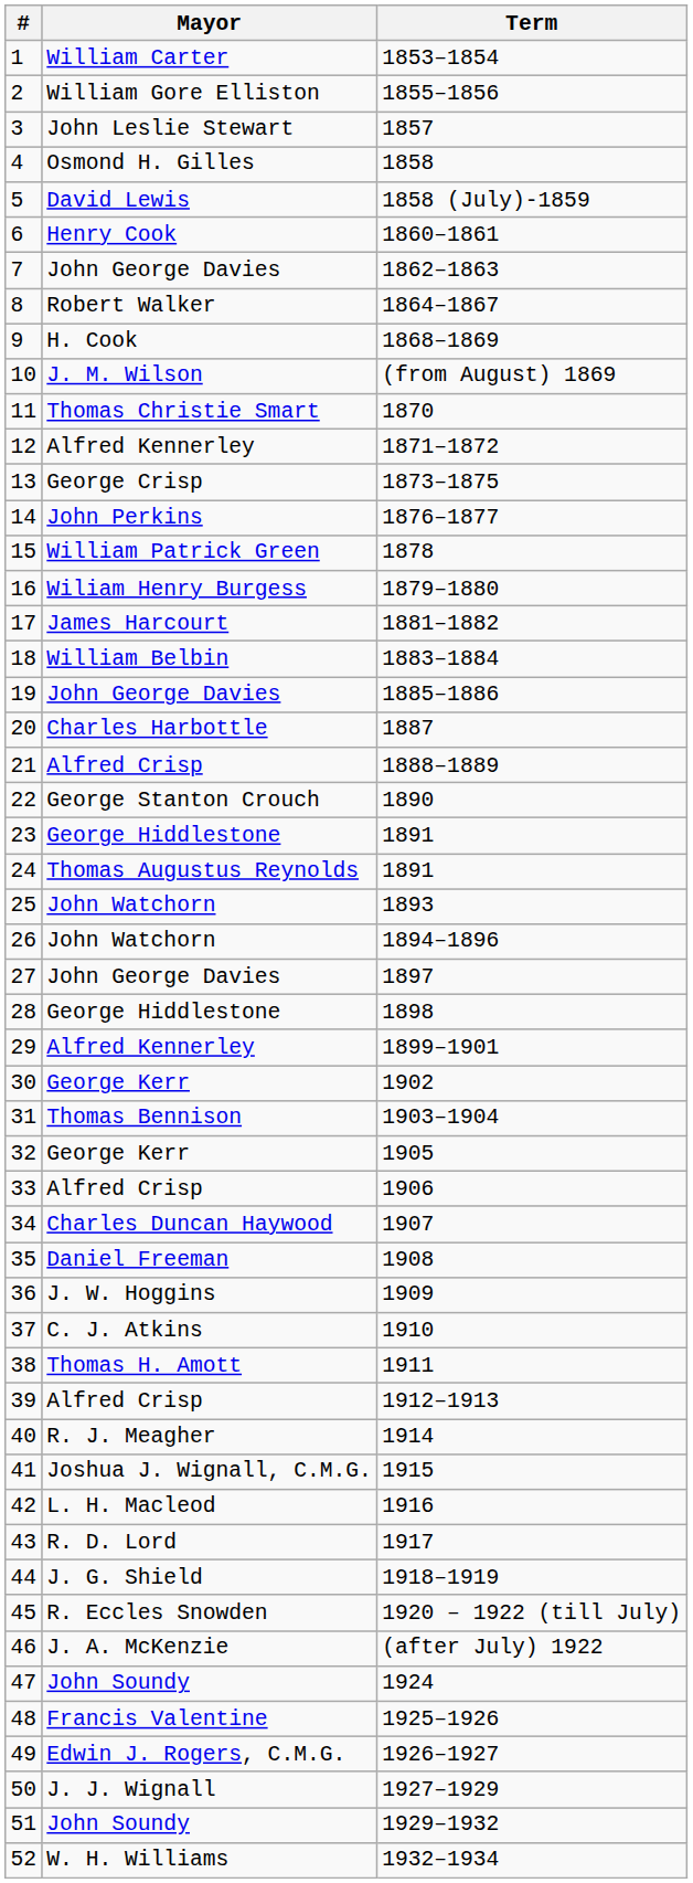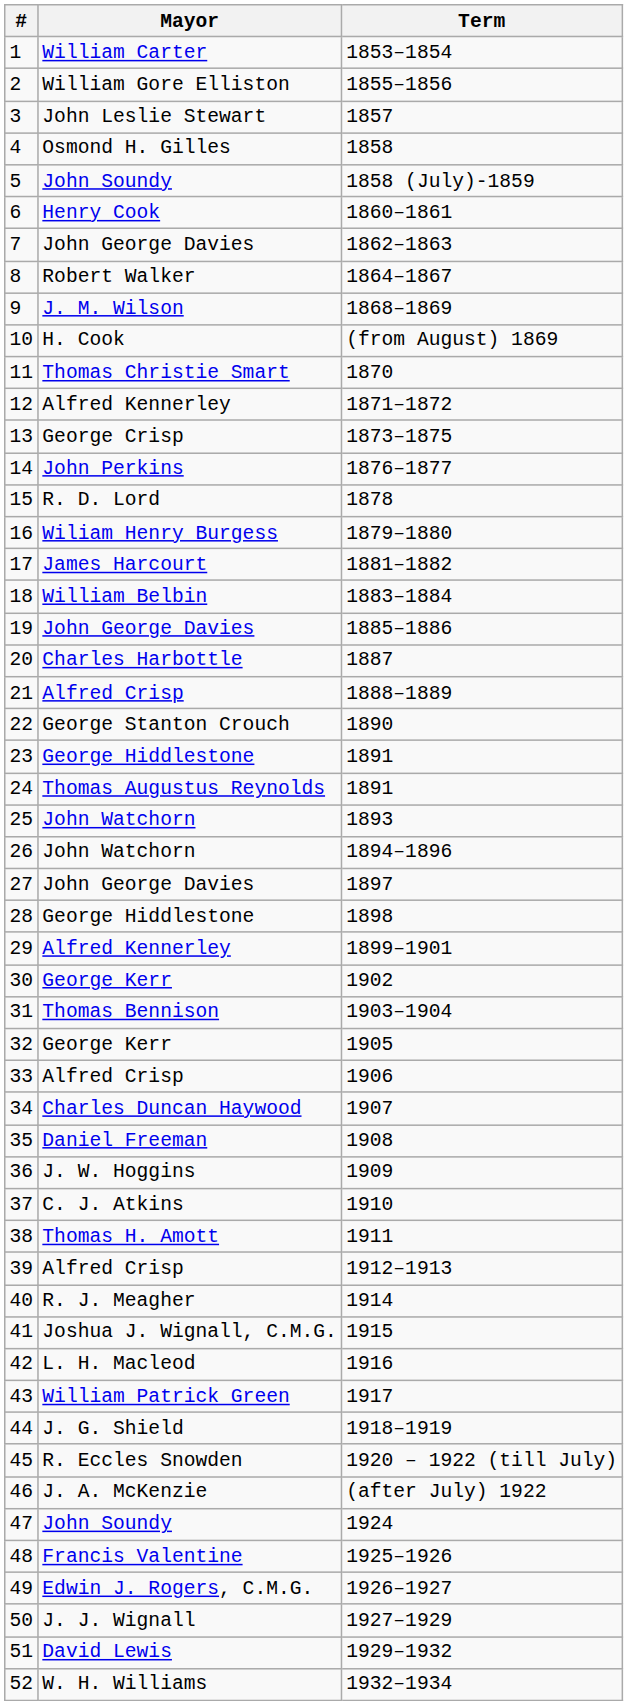 <table class="wikitable">
 <tr>
 <th>#</th>
 <th>Mayor</th>
 <th>Term</th>
 </tr>
 <tr>
 <td>1</td>
 <td><a href='#'>William Carter</a></td>
 <td>1853–1854</td>
 </tr>
 <tr>
 <td>2</td>
 <td>William Gore Elliston</td>
 <td>1855–1856</td>
 </tr>
 <tr>
 <td>3</td>
 <td>John Leslie Stewart</td>
 <td>1857</td>
 </tr>
 <tr>
 <td>4</td>
 <td>Osmond H. Gilles</td>
 <td>1858</td>
 </tr>
 <tr>
 <td>5</td>
-<td><a href='#'>David Lewis</a></td>
+<td><a href='#'>John Soundy</a></td>
 <td>1858 (July)-1859</td>
 </tr>
 <tr>
 <td>6</td>
 <td><a href='#'>Henry Cook</a></td>
 <td>1860–1861</td>
 </tr>
 <tr>
 <td>7</td>
 <td>John George Davies</td>
 <td>1862–1863</td>
 </tr>
 <tr>
 <td>8</td>
 <td>Robert Walker</td>
 <td>1864–1867</td>
 </tr>
 <tr>
 <td>9</td>
-<td>H. Cook</td>
+<td><a href='#'>J. M. Wilson</a></td>
 <td>1868–1869</td>
 </tr>
 <tr>
 <td>10</td>
-<td><a href='#'>J. M. Wilson</a></td>
+<td>H. Cook</td>
 <td>(from August) 1869</td>
 </tr>
 <tr>
 <td>11</td>
 <td><a href='#'>Thomas Christie Smart</a></td>
 <td>1870</td>
 </tr>
 <tr>
 <td>12</td>
 <td>Alfred Kennerley</td>
 <td>1871–1872</td>
 </tr>
 <tr>
 <td>13</td>
 <td>George Crisp</td>
 <td>1873–1875</td>
 </tr>
 <tr>
 <td>14</td>
 <td><a href='#'>John Perkins</a></td>
 <td>1876–1877</td>
 </tr>
 <tr>
 <td>15</td>
-<td><a href='#'>William Patrick Green</a></td>
+<td>R. D. Lord</td>
 <td>1878</td>
 </tr>
 <tr>
 <td>16</td>
 <td><a href='#'>Wiliam Henry Burgess</a></td>
 <td>1879–1880</td>
 </tr>
 <tr>
 <td>17</td>
 <td><a href='#'>James Harcourt</a></td>
 <td>1881–1882</td>
 </tr>
 <tr>
 <td>18</td>
 <td><a href='#'>William Belbin</a></td>
 <td>1883–1884</td>
 </tr>
 <tr>
 <td>19</td>
 <td><a href='#'>John George Davies</a></td>
 <td>1885–1886</td>
 </tr>
 <tr>
 <td>20</td>
 <td><a href='#'>Charles Harbottle</a></td>
 <td>1887</td>
 </tr>
 <tr>
 <td>21</td>
 <td><a href='#'>Alfred Crisp</a></td>
 <td>1888–1889</td>
 </tr>
 <tr>
 <td>22</td>
 <td>George Stanton Crouch</td>
 <td>1890</td>
 </tr>
 <tr>
 <td>23</td>
 <td><a href='#'>George Hiddlestone</a></td>
 <td>1891</td>
 </tr>
 <tr>
 <td>24</td>
 <td><a href='#'>Thomas Augustus Reynolds</a></td>
 <td>1891</td>
 </tr>
 <tr>
 <td>25</td>
 <td><a href='#'>John Watchorn</a></td>
 <td>1893</td>
 </tr>
 <tr>
 <td>26</td>
 <td>John Watchorn</td>
 <td>1894–1896</td>
 </tr>
 <tr>
 <td>27</td>
 <td>John George Davies</td>
 <td>1897</td>
 </tr>
 <tr>
 <td>28</td>
 <td>George Hiddlestone</td>
 <td>1898</td>
 </tr>
 <tr>
 <td>29</td>
 <td><a href='#'>Alfred Kennerley</a></td>
 <td>1899–1901</td>
 </tr>
 <tr>
 <td>30</td>
 <td><a href='#'>George Kerr</a></td>
 <td>1902</td>
 </tr>
 <tr>
 <td>31</td>
 <td><a href='#'>Thomas Bennison</a></td>
 <td>1903–1904</td>
 </tr>
 <tr>
 <td>32</td>
 <td>George Kerr</td>
 <td>1905</td>
 </tr>
 <tr>
 <td>33</td>
 <td>Alfred Crisp</td>
 <td>1906</td>
 </tr>
 <tr>
 <td>34</td>
 <td><a href='#'>Charles Duncan Haywood</a></td>
 <td>1907</td>
 </tr>
 <tr>
 <td>35</td>
 <td><a href='#'>Daniel Freeman</a></td>
 <td>1908</td>
 </tr>
 <tr>
 <td>36</td>
 <td>J. W. Hoggins</td>
 <td>1909</td>
 </tr>
 <tr>
 <td>37</td>
 <td>C. J. Atkins</td>
 <td>1910</td>
 </tr>
 <tr>
 <td>38</td>
 <td><a href='#'>Thomas H. Amott</a></td>
 <td>1911</td>
 </tr>
 <tr>
 <td>39</td>
 <td>Alfred Crisp</td>
 <td>1912–1913</td>
 </tr>
 <tr>
 <td>40</td>
 <td>R. J. Meagher</td>
 <td>1914</td>
 </tr>
 <tr>
 <td>41</td>
 <td>Joshua J. Wignall, C.M.G.</td>
 <td>1915</td>
 </tr>
 <tr>
 <td>42</td>
 <td>L. H. Macleod</td>
 <td>1916</td>
 </tr>
 <tr>
 <td>43</td>
-<td>R. D. Lord</td>
+<td><a href='#'>William Patrick Green</a></td>
 <td>1917</td>
 </tr>
 <tr>
 <td>44</td>
 <td>J. G. Shield</td>
 <td>1918–1919</td>
 </tr>
 <tr>
 <td>45</td>
 <td>R. Eccles Snowden</td>
 <td>1920 – 1922 (till July)</td>
 </tr>
 <tr>
 <td>46</td>
 <td>J. A. McKenzie</td>
 <td>(after July) 1922</td>
 </tr>
 <tr>
 <td>47</td>
 <td><a href='#'>John Soundy</a></td>
 <td>1924</td>
 </tr>
 <tr>
 <td>48</td>
 <td><a href='#'>Francis Valentine</a></td>
 <td>1925–1926</td>
 </tr>
 <tr>
 <td>49</td>
 <td><a href='#'>Edwin J. Rogers</a>, C.M.G.</td>
 <td>1926–1927</td>
 </tr>
 <tr>
 <td>50</td>
 <td>J. J. Wignall</td>
 <td>1927–1929</td>
 </tr>
 <tr>
 <td>51</td>
-<td><a href='#'>John Soundy</a></td>
+<td><a href='#'>David Lewis</a></td>
 <td>1929–1932</td>
 </tr>
 <tr>
 <td>52</td>
 <td>W. H. Williams</td>
 <td>1932–1934</td>
 </tr>
 </table>
